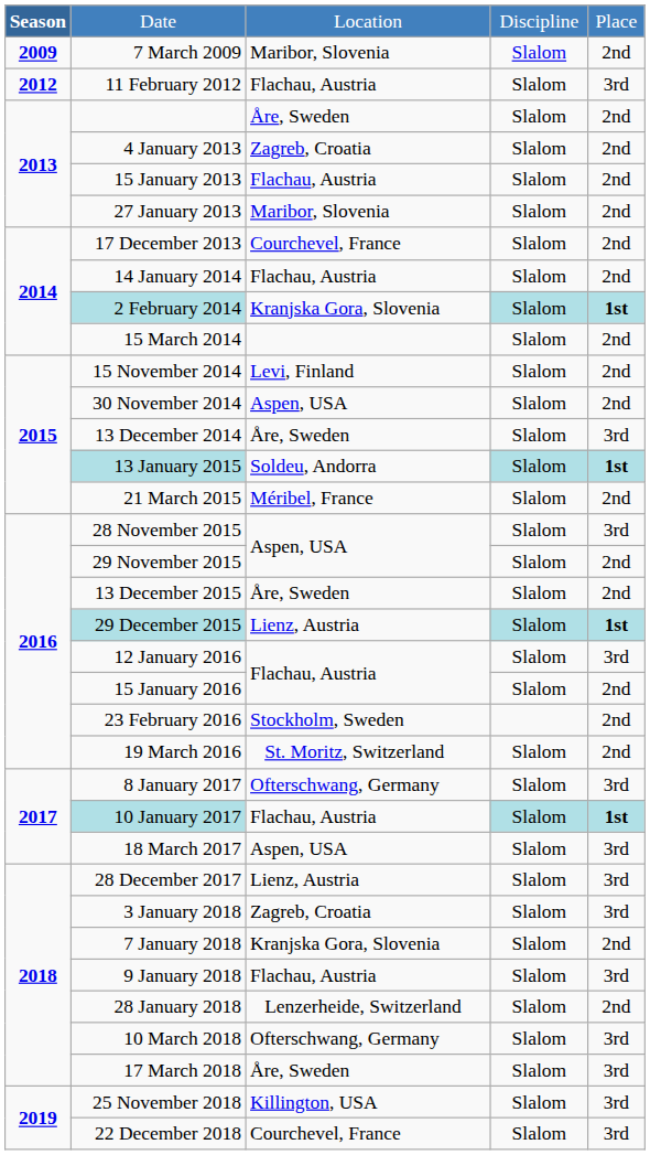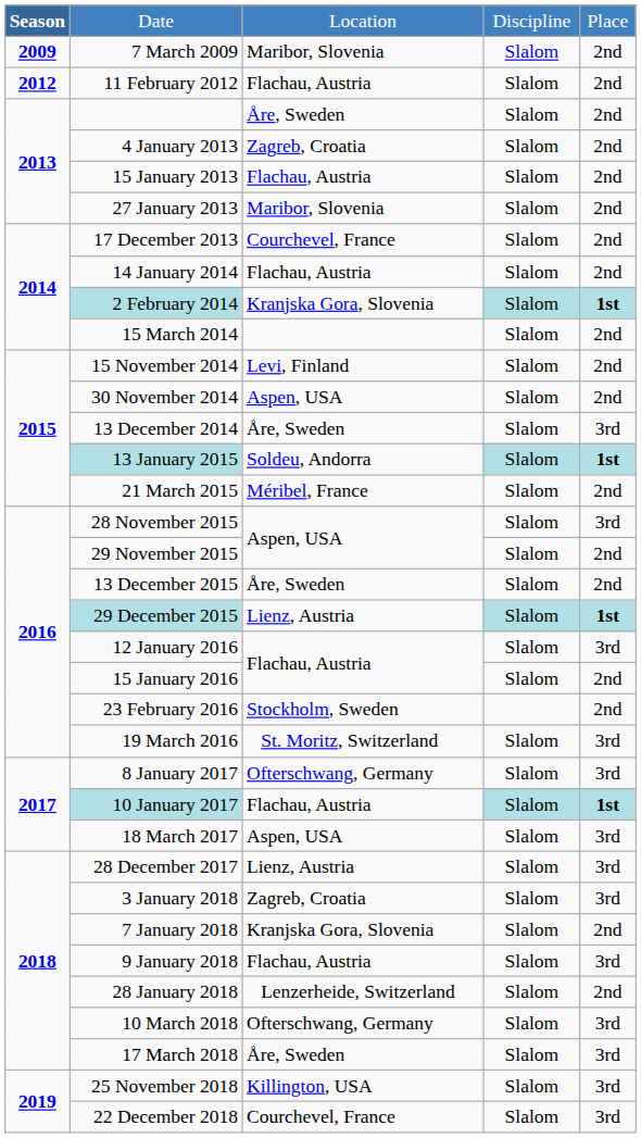 <table class="wikitable"  style="font-size:95%; text-align:center; border:gray solid 1px; width:40%;">
 <tr style="background:#369; color:white;">
 <td rowspan="2" style="width:10%;"><strong>Season</strong></td>
 </tr>
 <tr style="background:#4180be; color:white;">
 <td>Date</td>
 <td>Location</td>
 <td>Discipline</td>
 <td>Place</td>
 </tr>
 <tr>
 <td><strong><a href='#'>2009</a></strong></td>
 <td align=right>7 March 2009</td>
 <td align=left>  Maribor, Slovenia</td>
 <td><a href='#'>Slalom</a></td>
 <td>2nd</td>
 </tr>
 <tr>
 <td><strong><a href='#'>2012</a></strong></td>
 <td align=right>11 February 2012</td>
 <td align=left> Flachau, Austria</td>
 <td>Slalom</td>
-<td>3rd</td>
+<td>2nd</td>
 </tr>
 <tr>
 <td rowspan=4><strong><a href='#'>2013</a></strong></td>
 <td align=right></td>
 <td align=left> <a href='#'>Åre</a>, Sweden</td>
 <td>Slalom</td>
 <td>2nd</td>
 </tr>
 <tr>
 <td align=right>4 January 2013</td>
 <td align=left> <a href='#'>Zagreb</a>, Croatia</td>
 <td>Slalom</td>
 <td>2nd</td>
 </tr>
 <tr>
 <td align=right>15 January 2013</td>
 <td align=left> <a href='#'>Flachau</a>, Austria</td>
 <td>Slalom</td>
 <td>2nd</td>
 </tr>
 <tr>
 <td align=right>27 January 2013</td>
 <td align=left>  <a href='#'>Maribor</a>, Slovenia</td>
 <td>Slalom</td>
 <td>2nd</td>
 </tr>
 <tr>
 <td rowspan=4><strong><a href='#'>2014</a></strong></td>
 <td align=right>17 December 2013</td>
 <td align=left> <a href='#'>Courchevel</a>, France</td>
 <td>Slalom</td>
 <td>2nd</td>
 </tr>
 <tr>
 <td align=right>14 January 2014</td>
 <td align=left> Flachau, Austria</td>
 <td>Slalom</td>
 <td>2nd</td>
 </tr>
 <tr>
 <td align=right bgcolor="#BOEOE6">2 February 2014</td>
 <td align=left> <a href='#'>Kranjska Gora</a>, Slovenia</td>
 <td bgcolor="#BOEOE6">Slalom</td>
 <td bgcolor="#BOEOE6"><strong>1st</strong></td>
 </tr>
 <tr>
 <td align=right>15 March 2014</td>
 <td align=left></td>
 <td>Slalom</td>
 <td>2nd</td>
 </tr>
 <tr>
 <td rowspan=5><strong><a href='#'>2015</a></strong></td>
 <td align=right>15 November 2014</td>
 <td align=left> <a href='#'>Levi</a>, Finland</td>
 <td>Slalom</td>
 <td>2nd</td>
 </tr>
 <tr>
 <td align=right>30 November 2014</td>
 <td align=left> <a href='#'>Aspen</a>, USA</td>
 <td>Slalom</td>
 <td>2nd</td>
 </tr>
 <tr>
 <td align=right>13 December 2014</td>
 <td align=left>  Åre, Sweden</td>
 <td>Slalom</td>
 <td>3rd</td>
 </tr>
 <tr>
 <td align=right bgcolor="#BOEOE6">13 January 2015</td>
 <td align=left> <a href='#'>Soldeu</a>, Andorra</td>
 <td bgcolor="#BOEOE6">Slalom</td>
 <td bgcolor="#BOEOE6"><strong>1st</strong></td>
 </tr>
 <tr>
 <td align=right>21 March 2015</td>
 <td align=left> <a href='#'>Méribel</a>, France</td>
 <td>Slalom</td>
 <td>2nd</td>
 </tr>
 <tr>
 <td rowspan=8><strong><a href='#'>2016</a></strong></td>
 <td align=right>28 November 2015</td>
 <td rowspan=2 align=left> Aspen, USA</td>
 <td>Slalom</td>
 <td>3rd</td>
 </tr>
 <tr>
 <td align=right>29 November 2015</td>
 <td>Slalom</td>
 <td>2nd</td>
 </tr>
 <tr>
 <td align=right>13 December 2015</td>
 <td align=left> Åre, Sweden</td>
 <td>Slalom</td>
 <td>2nd</td>
 </tr>
 <tr>
 <td align=right bgcolor="#BOEOE6">29 December 2015</td>
 <td align=left> <a href='#'>Lienz</a>, Austria</td>
 <td bgcolor="#BOEOE6">Slalom</td>
 <td bgcolor="#BOEOE6"><strong>1st</strong></td>
 </tr>
 <tr>
 <td align=right>12 January 2016</td>
 <td rowspan=2 align=left> Flachau, Austria</td>
 <td>Slalom</td>
 <td>3rd</td>
 </tr>
 <tr>
 <td align=right>15 January 2016</td>
 <td>Slalom</td>
 <td>2nd</td>
 </tr>
 <tr>
 <td align=right>23 February 2016</td>
 <td align=left> <a href='#'>Stockholm</a>, Sweden</td>
 <td></td>
 <td>2nd</td>
 </tr>
 <tr>
 <td align=right>19 March 2016</td>
 <td align=left>   <a href='#'>St. Moritz</a>, Switzerland</td>
 <td>Slalom</td>
-<td>2nd</td>
+<td>3rd</td>
 </tr>
 <tr>
 <td rowspan=3><strong><a href='#'>2017</a></strong></td>
 <td align=right>8 January 2017</td>
 <td align=left> <a href='#'>Ofterschwang</a>, Germany</td>
 <td>Slalom</td>
 <td>3rd</td>
 </tr>
 <tr>
 <td align=right bgcolor="#BOEOE6">10 January 2017</td>
 <td align=left> Flachau, Austria</td>
 <td bgcolor="#BOEOE6">Slalom</td>
 <td bgcolor="#BOEOE6"><strong>1st</strong></td>
 </tr>
 <tr>
 <td align=right>18 March 2017</td>
 <td align=left> Aspen, USA</td>
 <td>Slalom</td>
 <td>3rd</td>
 </tr>
 <tr>
 <td rowspan=7><strong><a href='#'>2018</a></strong></td>
 <td align=right>28 December 2017</td>
 <td align=left>  Lienz, Austria</td>
 <td>Slalom</td>
 <td>3rd</td>
 </tr>
 <tr>
 <td align=right>3 January 2018</td>
 <td align=left> Zagreb, Croatia</td>
 <td>Slalom</td>
 <td>3rd</td>
 </tr>
 <tr>
 <td align=right>7 January 2018</td>
 <td align=left> Kranjska Gora, Slovenia</td>
 <td>Slalom</td>
 <td>2nd</td>
 </tr>
 <tr>
 <td align=right>9 January 2018</td>
 <td align=left> Flachau, Austria</td>
 <td>Slalom</td>
 <td>3rd</td>
 </tr>
 <tr>
 <td align=right>28 January 2018</td>
 <td align=left>   Lenzerheide, Switzerland</td>
 <td>Slalom</td>
 <td>2nd</td>
 </tr>
 <tr>
 <td align=right>10 March 2018</td>
 <td align=left> Ofterschwang, Germany</td>
 <td>Slalom</td>
 <td>3rd</td>
 </tr>
 <tr>
 <td align=right>17 March 2018</td>
 <td align=left>  Åre, Sweden</td>
 <td>Slalom</td>
 <td>3rd</td>
 </tr>
 <tr>
 <td rowspan=2><strong><a href='#'>2019</a></strong></td>
 <td align=right>25 November 2018</td>
 <td align=left>  <a href='#'>Killington</a>, USA</td>
 <td>Slalom</td>
 <td>3rd</td>
 </tr>
 <tr>
 <td align=right>22 December 2018</td>
 <td align=left> Courchevel, France</td>
 <td>Slalom</td>
 <td>3rd</td>
 </tr>
 </table>
